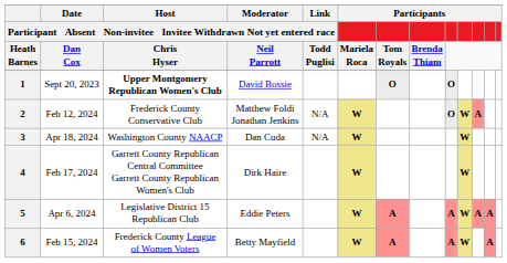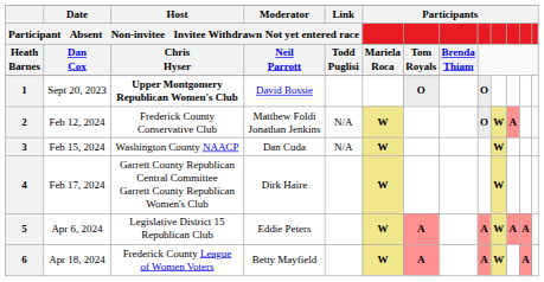 <table class="wikitable mw-collapsible" style="text-align:center;">
 <tr>
 </tr>
 <tr style="font-size:small;">
 <th scope="col"></th>
 <th scope="col">Date</th>
 <th scope="col">Host</th>
 <th scope="col">Moderator</th>
 <th scope="col">Link</th>
 <th scope="col" colspan="8">Participants</th>
 </tr>
 <tr>
 <th colspan="5" rowspan="2"> <small>Participant  </small> <small>Absent  </small> <small>Non-invitee  </small> <small>Invitee Withdrawn</small> <small>Not yet entered race</small></th>
 <th scope="col" style="background:#E81B23;"></th>
 <th scope="col" style="background:#E81B23;"></th>
 <th scope="col" style="background:#E81B23;"></th>
 <th scope="col" style="background:#E81B23;"></th>
 <th scope="col" style="background:#E81B23;"></th>
 <th scope="col" style="background:#E81B23;"></th>
 <th scope="col" style="background:#E81B23;"></th>
 <th scope="col" style="background:#E81B23;"></th>
 </tr>
 <tr>
 </tr>
 <tr style="font-size:small;">
 <th scope="col">Heath<br>Barnes</th>
 <th scope="col"><a href='#'>Dan<br>Cox</a></th>
 <th scope="col">Chris<br>Hyser</th>
 <th scope="col"><a href='#'>Neil<br>Parrott</a></th>
 <th scope="col">Todd<br>Puglisi</th>
 <th scope="col">Mariela<br>Roca</th>
 <th scope="col">Tom<br>Royals</th>
 <th scope="col"><a href='#'>Brenda<br>Thiam</a></th>
 </tr>
 <tr>
 </tr>
 <tr style="background:#FFFFFF;font-size:small;">
 <th scope="row">1</th>
 <td style="white-space:nowrap;">Sept 20, 2023</td>
 <td style="white-space:nowrap;"><strong>Upper Montgomery<br>Republican Women's Club</strong></td>
 <td style="white-space:nowrap;"><a href='#'>David Bossie</a></td>
 <td style="white-space:nowrap;"></td>
 <td></td>
 <td style="background:#ececec; color:black; text-align:center;"><strong>O</strong></td>
 <td></td>
 <td style="background:#ececec; color:black; text-align:center;"><strong>O</strong></td>
 <td></td>
 <td></td>
 <td></td>
 <td></td>
 </tr>
 <tr style="background:#FFFFFF;font-size:small;">
 <th scope="row">2</th>
 <td style="white-space:nowrap;">Feb 12, 2024</td>
 <td style="white-space:nowrap;">Frederick County<br>Conservative Club</td>
 <td style="white-space:nowrap;">Matthew Foldi<br>Jonathan Jenkins</td>
 <td style="white-space:nowrap;">N/A</td>
 <td style="background:#f0e68c; color:black; text-align:center;"><strong>W</strong></td>
 <td></td>
 <td></td>
 <td style="background:#ececec; color:black; text-align:center;"><strong>O</strong></td>
 <td style="background:#f0e68c; color:black; text-align:center;"><strong>W</strong></td>
 <td style="background:#ff9090; color:black; text-align:center;"><strong>A</strong></td>
 <td></td>
 <td></td>
 </tr>
 <tr style="background:#FFFFFF;font-size:small;">
 <th scope="row">3</th>
-<td style="white-space:nowrap;">Apr 18, 2024</td>
+<td style="white-space:nowrap;">Feb 15, 2024</td>
 <td style="white-space:nowrap;">Washington County <a href='#'>NAACP</a></td>
 <td style="white-space:nowrap;">Dan Cuda</td>
 <td style="white-space:nowrap;">N/A</td>
 <td style="background:#f0e68c; color:black; text-align:center;"><strong>W</strong></td>
 <td></td>
 <td></td>
 <td></td>
 <td style="background:#f0e68c; color:black; text-align:center;"><strong>W</strong></td>
 <td></td>
 <td></td>
 <td></td>
 </tr>
 <tr style="background:#FFFFFF;font-size:small;">
 <th scope="row">4</th>
 <td style="white-space:nowrap;">Feb 17, 2024</td>
 <td style="white-space:nowrap;">Garrett County Republican<br>Central Committee<br>Garrett County Republican<br>Women's Club</td>
 <td style="white-space:nowrap;">Dirk Haire</td>
 <td style="white-space:nowrap;"></td>
 <td style="background:#f0e68c; color:black; text-align:center;"><strong>W</strong></td>
 <td></td>
 <td></td>
 <td></td>
 <td style="background:#f0e68c; color:black; text-align:center;"><strong>W</strong></td>
 <td></td>
 <td></td>
 <td></td>
 </tr>
 <tr style="background:#FFFFFF;font-size:small;">
 <th scope="row">5</th>
 <td style="white-space:nowrap;">Apr 6, 2024</td>
 <td style="white-space:nowrap;">Legislative District 15<br>Republican Club</td>
 <td style="white-space:nowrap;">Eddie Peters</td>
 <td style="white-space:nowrap;"></td>
 <td style="background:#f0e68c; color:black; text-align:center;"><strong>W</strong></td>
 <td style="background:#ff9090; color:black; text-align:center;"><strong>A</strong></td>
 <td></td>
 <td style="background:#ff9090; color:black; text-align:center;"><strong>A</strong></td>
 <td style="background:#f0e68c; color:black; text-align:center;"><strong>W</strong></td>
 <td style="background:#ff9090; color:black; text-align:center;"><strong>A</strong></td>
 <td style="background:#ff9090; color:black; text-align:center;"><strong>A</strong></td>
 <td></td>
 </tr>
 <tr style="background:#FFFFFF;font-size:small;">
 <th scope="row">6</th>
-<td style="white-space:nowrap;">Feb 15, 2024</td>
+<td style="white-space:nowrap;">Apr 18, 2024</td>
 <td style="white-space:nowrap;">Frederick County <a href='#'>League<br>of Women Voters</a></td>
 <td style="white-space:nowrap;">Betty Mayfield</td>
 <td style="white-space:nowrap;"></td>
 <td style="background:#f0e68c; color:black; text-align:center;"><strong>W</strong></td>
 <td style="background:#ff9090; color:black; text-align:center;"><strong>A</strong></td>
 <td></td>
 <td style="background:#ff9090; color:black; text-align:center;"><strong>A</strong></td>
 <td style="background:#f0e68c; color:black; text-align:center;"><strong>W</strong></td>
 <td></td>
 <td style="background:#ff9090; color:black; text-align:center;"><strong>A</strong></td>
 <td></td>
 </tr>
 </table>
